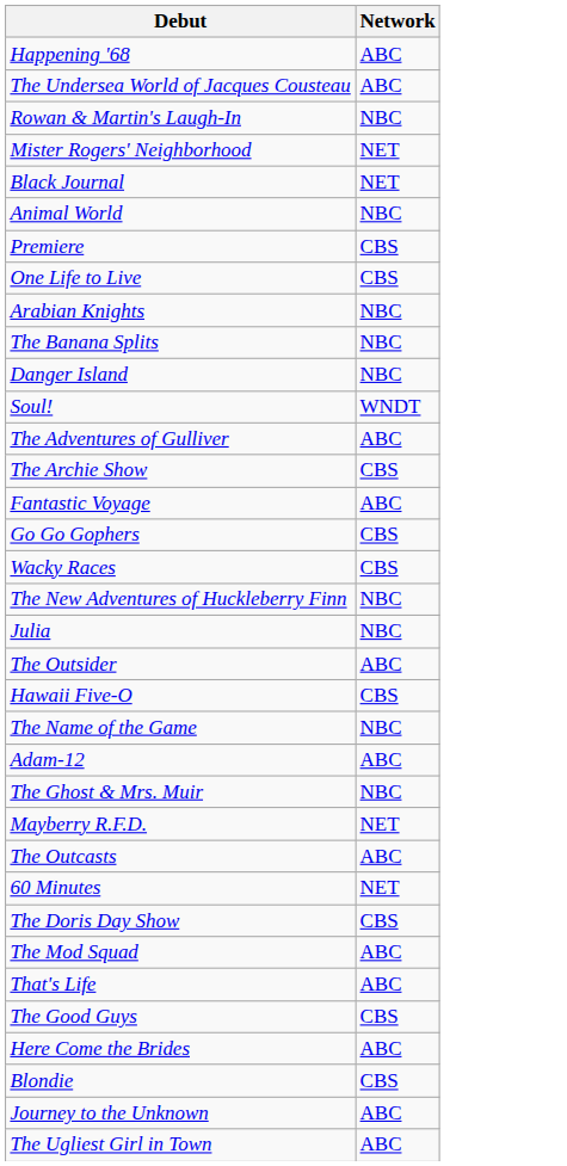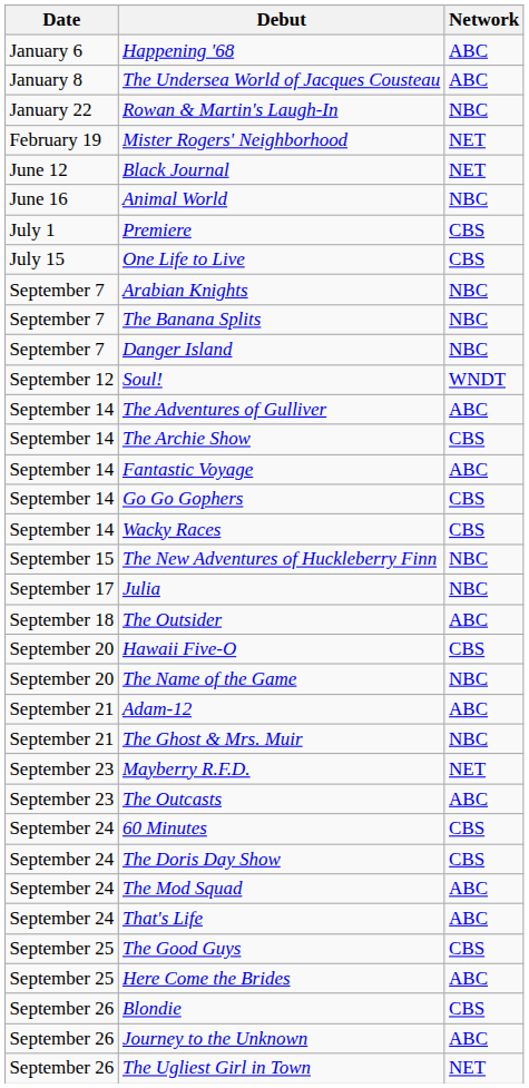 <table class="wikitable sortable">
 <tr>
+<th>Date</th>
 <th>Debut</th>
 <th>Network</th>
 </tr>
 <tr>
+<td>January 6</td>
 <td><em><a href='#'>Happening '68</a></em></td>
 <td><a href='#'>ABC</a></td>
 </tr>
 <tr>
+<td>January 8</td>
 <td><em><a href='#'>The Undersea World of Jacques Cousteau</a></em></td>
 <td><a href='#'>ABC</a></td>
 </tr>
 <tr>
+<td>January 22</td>
 <td><em><a href='#'>Rowan & Martin's Laugh-In</a></em></td>
 <td><a href='#'>NBC</a></td>
 </tr>
 <tr>
+<td>February 19</td>
 <td><em><a href='#'>Mister Rogers' Neighborhood</a></em></td>
 <td><a href='#'>NET</a></td>
 </tr>
 <tr>
+<td>June 12</td>
 <td><em><a href='#'>Black Journal</a></em></td>
 <td><a href='#'>NET</a></td>
 </tr>
 <tr>
+<td>June 16</td>
 <td><em><a href='#'>Animal World</a></em></td>
 <td><a href='#'>NBC</a></td>
 </tr>
 <tr>
+<td>July 1</td>
 <td><em><a href='#'>Premiere</a></em></td>
 <td><a href='#'>CBS</a></td>
 </tr>
 <tr>
+<td>July 15</td>
 <td><em><a href='#'>One Life to Live</a></em></td>
 <td><a href='#'>CBS</a></td>
 </tr>
 <tr>
+<td>September 7</td>
 <td><em><a href='#'>Arabian Knights</a></em></td>
 <td><a href='#'>NBC</a></td>
 </tr>
 <tr>
+<td>September 7</td>
 <td><em><a href='#'>The Banana Splits</a></em></td>
 <td><a href='#'>NBC</a></td>
 </tr>
 <tr>
+<td>September 7</td>
 <td><em><a href='#'>Danger Island</a></em></td>
 <td><a href='#'>NBC</a></td>
 </tr>
 <tr>
+<td>September 12</td>
 <td><em><a href='#'>Soul!</a></em></td>
 <td><a href='#'>WNDT</a></td>
 </tr>
 <tr>
+<td>September 14</td>
 <td><em><a href='#'>The Adventures of Gulliver</a></em></td>
 <td><a href='#'>ABC</a></td>
 </tr>
 <tr>
+<td>September 14</td>
 <td><em><a href='#'>The Archie Show</a></em></td>
 <td><a href='#'>CBS</a></td>
 </tr>
 <tr>
+<td>September 14</td>
 <td><em><a href='#'>Fantastic Voyage</a></em></td>
 <td><a href='#'>ABC</a></td>
 </tr>
 <tr>
+<td>September 14</td>
 <td><em><a href='#'>Go Go Gophers</a></em></td>
 <td><a href='#'>CBS</a></td>
 </tr>
 <tr>
+<td>September 14</td>
 <td><em><a href='#'>Wacky Races</a></em></td>
 <td><a href='#'>CBS</a></td>
 </tr>
 <tr>
+<td>September 15</td>
 <td><em><a href='#'>The New Adventures of Huckleberry Finn</a></em></td>
 <td><a href='#'>NBC</a></td>
 </tr>
 <tr>
+<td>September 17</td>
 <td><em><a href='#'>Julia</a></em></td>
 <td><a href='#'>NBC</a></td>
 </tr>
 <tr>
+<td>September 18</td>
 <td><em><a href='#'>The Outsider</a></em></td>
 <td><a href='#'>ABC</a></td>
 </tr>
 <tr>
+<td>September 20</td>
 <td><em><a href='#'>Hawaii Five-O</a></em></td>
 <td><a href='#'>CBS</a></td>
 </tr>
 <tr>
+<td>September 20</td>
 <td><em><a href='#'>The Name of the Game</a></em></td>
 <td><a href='#'>NBC</a></td>
 </tr>
 <tr>
+<td>September 21</td>
 <td><em><a href='#'>Adam-12</a></em></td>
 <td><a href='#'>ABC</a></td>
 </tr>
 <tr>
+<td>September 21</td>
 <td><em><a href='#'>The Ghost & Mrs. Muir</a></em></td>
 <td><a href='#'>NBC</a></td>
 </tr>
 <tr>
+<td>September 23</td>
 <td><em><a href='#'>Mayberry R.F.D.</a></em></td>
 <td><a href='#'>NET</a></td>
 </tr>
 <tr>
+<td>September 23</td>
 <td><em><a href='#'>The Outcasts</a></em></td>
 <td><a href='#'>ABC</a></td>
 </tr>
 <tr>
+<td>September 24</td>
 <td><em><a href='#'>60 Minutes</a></em></td>
-<td><a href='#'>NET</a></td>
+<td><a href='#'>CBS</a></td>
 </tr>
 <tr>
+<td>September 24</td>
 <td><em><a href='#'>The Doris Day Show</a></em></td>
 <td><a href='#'>CBS</a></td>
 </tr>
 <tr>
+<td>September 24</td>
 <td><em><a href='#'>The Mod Squad</a></em></td>
 <td><a href='#'>ABC</a></td>
 </tr>
 <tr>
+<td>September 24</td>
 <td><em><a href='#'>That's Life</a></em></td>
 <td><a href='#'>ABC</a></td>
 </tr>
 <tr>
+<td>September 25</td>
 <td><em><a href='#'>The Good Guys</a></em></td>
 <td><a href='#'>CBS</a></td>
 </tr>
 <tr>
+<td>September 25</td>
 <td><em><a href='#'>Here Come the Brides</a></em></td>
 <td><a href='#'>ABC</a></td>
 </tr>
 <tr>
+<td>September 26</td>
 <td><em><a href='#'>Blondie</a></em></td>
 <td><a href='#'>CBS</a></td>
 </tr>
 <tr>
+<td>September 26</td>
 <td><em><a href='#'>Journey to the Unknown</a></em></td>
 <td><a href='#'>ABC</a></td>
 </tr>
 <tr>
+<td>September 26</td>
 <td><em><a href='#'>The Ugliest Girl in Town</a></em></td>
-<td><a href='#'>ABC</a></td>
+<td><a href='#'>NET</a></td>
 </tr>
 </table>
